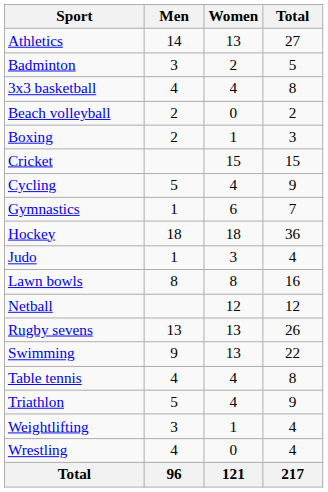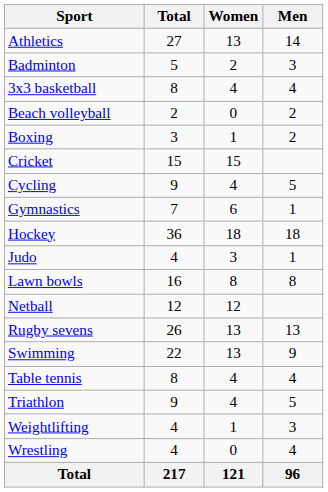 <table class="wikitable sortable" style="text-align:center;">
 <tr>
 <th width=140>Sport</th>
+<th width=55>Total</th>
+<th width=55>Women</th>
 <th width=55>Men</th>
-<th width=55>Women</th>
-<th width=55>Total</th>
 </tr>
 <tr>
 <td align=left><a href='#'>Athletics</a></td>
+<td>27</td>
+<td>13</td>
 <td>14</td>
-<td>13</td>
-<td>27</td>
 </tr>
 <tr>
 <td align=left><a href='#'>Badminton</a></td>
+<td>5</td>
+<td>2</td>
 <td>3</td>
-<td>2</td>
-<td>5</td>
 </tr>
 <tr>
 <td align=left><a href='#'>3x3 basketball</a></td>
+<td>8</td>
 <td>4</td>
 <td>4</td>
-<td>8</td>
 </tr>
 <tr>
 <td align=left><a href='#'>Beach volleyball</a></td>
 <td>2</td>
 <td>0</td>
 <td>2</td>
 </tr>
 <tr>
 <td align=left><a href='#'>Boxing</a></td>
+<td>3</td>
+<td>1</td>
 <td>2</td>
-<td>1</td>
-<td>3</td>
 </tr>
 <tr>
 <td align=left><a href='#'>Cricket</a></td>
-<td></td>
 <td>15</td>
 <td>15</td>
+<td></td>
 </tr>
 <tr>
 <td align=left><a href='#'>Cycling</a></td>
+<td>9</td>
+<td>4</td>
 <td>5</td>
+</tr>
+<tr>
+<td align=left><a href='#'>Gymnastics</a></td>
+<td>7</td>
+<td>6</td>
+<td>1</td>
+</tr>
+<tr>
+<td align=left><a href='#'>Hockey</a></td>
+<td>36</td>
+<td>18</td>
+<td>18</td>
+</tr>
+<tr>
+<td align=left><a href='#'>Judo</a></td>
 <td>4</td>
+<td>3</td>
+<td>1</td>
+</tr>
+<tr>
+<td align=left><a href='#'>Lawn bowls</a></td>
+<td>16</td>
+<td>8</td>
+<td>8</td>
+</tr>
+<tr>
+<td align=left><a href='#'>Netball</a></td>
+<td>12</td>
+<td>12</td>
+<td></td>
+</tr>
+<tr>
+<td align=left><a href='#'>Rugby sevens</a></td>
+<td>26</td>
+<td>13</td>
+<td>13</td>
+</tr>
+<tr>
+<td align=left><a href='#'>Swimming</a></td>
+<td>22</td>
+<td>13</td>
 <td>9</td>
 </tr>
 <tr>
-<td align=left><a href='#'>Gymnastics</a></td>
-<td>1</td>
-<td>6</td>
-<td>7</td>
-</tr>
-<tr>
-<td align=left><a href='#'>Hockey</a></td>
-<td>18</td>
-<td>18</td>
-<td>36</td>
-</tr>
-<tr>
-<td align=left><a href='#'>Judo</a></td>
-<td>1</td>
-<td>3</td>
+<td align=left><a href='#'>Table tennis</a></td>
+<td>8</td>
+<td>4</td>
 <td>4</td>
 </tr>
 <tr>
-<td align=left><a href='#'>Lawn bowls</a></td>
-<td>8</td>
-<td>8</td>
-<td>16</td>
-</tr>
-<tr>
-<td align=left><a href='#'>Netball</a></td>
-<td></td>
-<td>12</td>
-<td>12</td>
-</tr>
-<tr>
-<td align=left><a href='#'>Rugby sevens</a></td>
-<td>13</td>
-<td>13</td>
-<td>26</td>
-</tr>
-<tr>
-<td align=left><a href='#'>Swimming</a></td>
+<td align=left><a href='#'>Triathlon</a></td>
 <td>9</td>
-<td>13</td>
-<td>22</td>
-</tr>
-<tr>
-<td align=left><a href='#'>Table tennis</a></td>
 <td>4</td>
-<td>4</td>
-<td>8</td>
-</tr>
-<tr>
-<td align=left><a href='#'>Triathlon</a></td>
 <td>5</td>
-<td>4</td>
-<td>9</td>
 </tr>
 <tr>
 <td align=left><a href='#'>Weightlifting</a></td>
+<td>4</td>
+<td>1</td>
 <td>3</td>
-<td>1</td>
-<td>4</td>
 </tr>
 <tr>
 <td align=left><a href='#'>Wrestling</a></td>
 <td>4</td>
 <td>0</td>
 <td>4</td>
 </tr>
 <tr>
 <th>Total</th>
+<th>217</th>
+<th>121</th>
 <th>96</th>
-<th>121</th>
-<th>217</th>
 </tr>
 </table>
